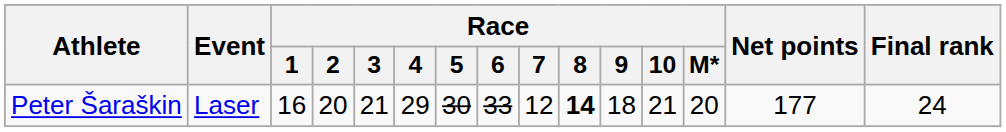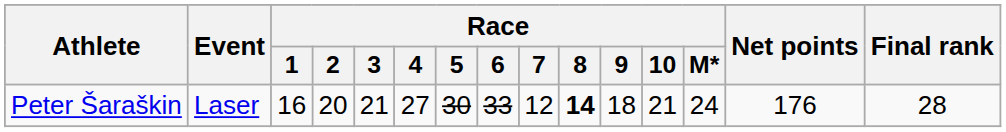 <table class="wikitable" style="font-size:90%">
 <tr>
 <th rowspan=2>Athlete</th>
 <th rowspan=2>Event</th>
 <th colspan=11>Race</th>
 <th rowspan=2>Net points</th>
 <th rowspan=2>Final rank</th>
 </tr>
 <tr style="font-size:95%">
 <th>1</th>
 <th>2</th>
 <th>3</th>
 <th>4</th>
 <th>5</th>
 <th>6</th>
 <th>7</th>
 <th>8</th>
 <th>9</th>
 <th>10</th>
 <th>M*</th>
 </tr>
 <tr align=center>
 <td align=left><a href='#'>Peter Šaraškin</a></td>
 <td align=left><a href='#'>Laser</a></td>
 <td>16</td>
 <td>20</td>
 <td>21</td>
-<td>29</td>
+<td>27</td>
 <td><s>30</s></td>
 <td><s>33</s></td>
 <td>12</td>
 <td><strong>14</strong></td>
 <td>18</td>
 <td>21</td>
-<td>20</td>
-<td>177</td>
 <td>24</td>
+<td>176</td>
+<td>28</td>
 </tr>
 </table>
